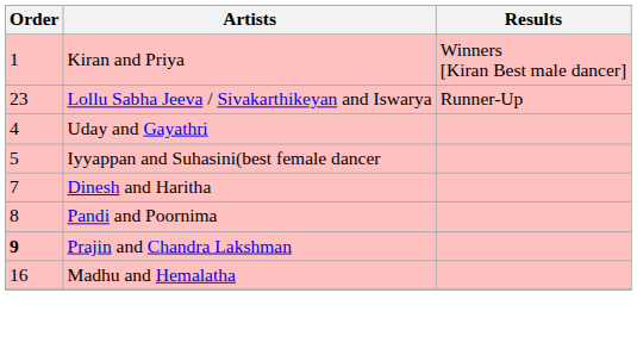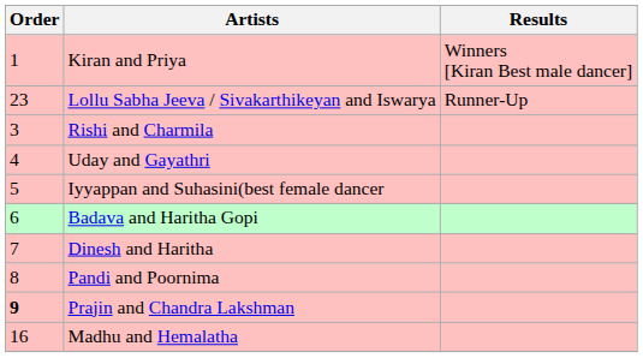 <table class="wikitable">
 <tr>
 <th>Order</th>
 <th>Artists</th>
 <th>Results</th>
 </tr>
 <tr>
 <td bgcolor="#FFC0C0">1</td>
 <td bgcolor="#FFC0C0">Kiran and Priya</td>
 <td bgcolor="#FFC0C0">Winners <br> [Kiran Best male dancer]</td>
 </tr>
 <tr>
 <td bgcolor="#FFC0C0">23</td>
 <td bgcolor="#FFC0C0"><a href='#'>Lollu Sabha Jeeva</a> / <a href='#'>Sivakarthikeyan</a> and Iswarya</td>
 <td bgcolor="#FFC0C0">Runner-Up</td>
 </tr>
 <tr>
+<td bgcolor="#FFC0C0">3</td>
+<td bgcolor="#FFC0C0"><a href='#'>Rishi</a> and <a href='#'>Charmila</a></td>
+<td bgcolor="#FFC0C0"></td>
+</tr>
+<tr>
 <td bgcolor="#FFC0C0">4</td>
 <td bgcolor="#FFC0C0">Uday and <a href='#'>Gayathri</a></td>
 <td bgcolor="#FFC0C0"></td>
 </tr>
 <tr>
 <td bgcolor="#FFC0C0">5</td>
 <td bgcolor="#FFC0C0">Iyyappan and Suhasini(best female dancer</td>
 <td bgcolor="#FFC0C0"></td>
+</tr>
+<tr>
+<td bgcolor="#BFFFCB">6</td>
+<td bgcolor="#BFFFCB"><a href='#'>Badava</a> and Haritha Gopi</td>
+<td bgcolor="#BFFFCB"></td>
 </tr>
 <tr>
 <td bgcolor="#FFC0C0">7</td>
 <td bgcolor="#FFC0C0"><a href='#'>Dinesh</a> and Haritha</td>
 <td bgcolor="#FFC0C0"></td>
 </tr>
 <tr>
 <td bgcolor="#FFC0C0">8</td>
 <td bgcolor="#FFC0C0"><a href='#'>Pandi</a> and Poornima</td>
 <td bgcolor="#FFC0C0"></td>
 </tr>
 <tr>
 <td bgcolor="#FFC0C0"><strong>9</strong></td>
 <td bgcolor="#FFC0C0"><a href='#'>Prajin</a> and <a href='#'>Chandra Lakshman</a></td>
 <td bgcolor="#FFC0C0"></td>
 </tr>
 <tr>
 <td bgcolor="#FFC0C0">16</td>
 <td bgcolor="#FFC0C0">Madhu and <a href='#'>Hemalatha</a></td>
 <td bgcolor="#FFC0C0"></td>
 </tr>
 <tr>
 </tr>
 </table>
